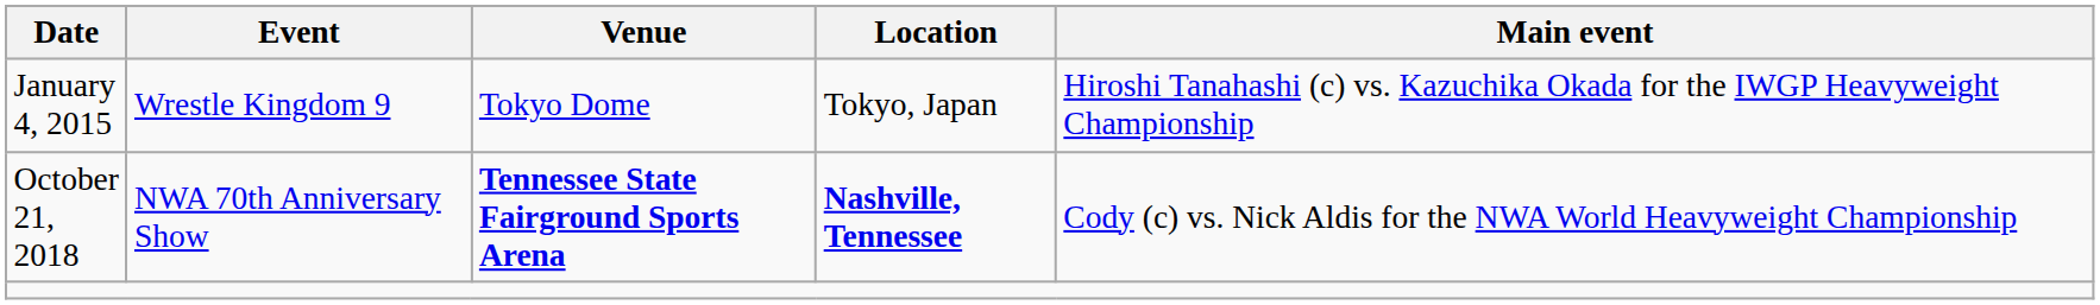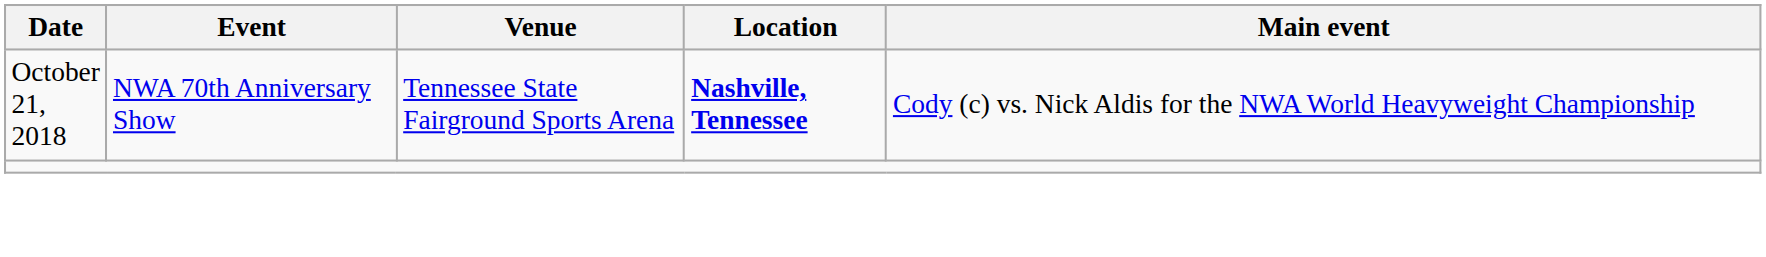 <table class="sortable wikitable succession-box" style="font-size:85%;">
 <tr>
 <th scope="col" width="10">Date</th>
 <th scope="col" width="150">Event</th>
 <th scope="col" width="150">Venue</th>
 <th scope="col" width="100">Location</th>
 <th scope="col" width="490">Main event</th>
 </tr>
 <tr>
-<td>January 4, 2015</td>
-<td><a href='#'>Wrestle Kingdom 9</a></td>
-<td><a href='#'>Tokyo Dome</a></td>
-<td>Tokyo, Japan</td>
-<td><a href='#'>Hiroshi Tanahashi</a> (c) vs. <a href='#'>Kazuchika Okada</a> for the <a href='#'>IWGP Heavyweight Championship</a></td>
-</tr>
-<tr>
 <td>October 21, 2018</td>
 <td><a href='#'>NWA 70th Anniversary Show</a></td>
-<td><strong><a href='#'>Tennessee State Fairground Sports Arena</a></strong></td>
+<td><a href='#'>Tennessee State Fairground Sports Arena</a></td>
 <td><strong><a href='#'>Nashville, Tennessee</a></strong></td>
 <td><a href='#'>Cody</a> (c) vs. Nick Aldis for the <a href='#'>NWA World Heavyweight Championship</a></td>
 </tr>
 <tr>
 <td colspan=5></td>
 </tr>
 </table>
